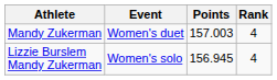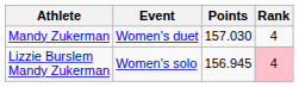 <table class="wikitable" style="font-size:90%;">
 <tr>
 <th>Athlete</th>
 <th>Event</th>
 <th>Points</th>
 <th>Rank</th>
 </tr>
 <tr align=center>
 <td align=left><a href='#'>Mandy Zukerman</a></td>
 <td align=left><a href='#'>Women's duet</a></td>
-<td>157.003</td>
+<td>157.030</td>
 <td>4</td>
 </tr>
 <tr align=center>
 <td align=left><a href='#'>Lizzie Burslem</a><br><a href='#'>Mandy Zukerman</a></td>
 <td align=left><a href='#'>Women's solo</a></td>
 <td>156.945</td>
-<td>4</td>
+<td style="background: pink;">4</td>
 </tr>
 </table>
